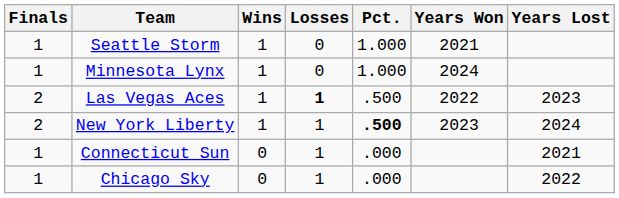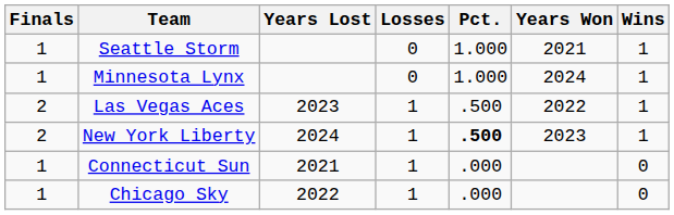 <table class="wikitable sortable" style="text-align: center;">
 <tr>
 <th>Finals</th>
 <th>Team</th>
-<th>Wins</th>
+<th class="unsortable">Years Lost</th>
 <th>Losses</th>
 <th>Pct.</th>
 <th class="unsortable">Years Won</th>
-<th class="unsortable">Years Lost</th>
+<th>Wins</th>
 </tr>
 <tr>
 <td>1</td>
 <td><a href='#'>Seattle Storm</a></td>
-<td>1</td>
+<td></td>
 <td>0</td>
 <td>1.000</td>
 <td>2021</td>
-<td></td>
+<td>1</td>
 </tr>
 <tr>
 <td>1</td>
 <td><a href='#'>Minnesota Lynx</a></td>
-<td>1</td>
+<td></td>
 <td>0</td>
 <td>1.000</td>
 <td>2024</td>
-<td></td>
+<td>1</td>
 </tr>
 <tr>
 <td>2</td>
 <td><a href='#'>Las Vegas Aces</a></td>
+<td>2023</td>
 <td>1</td>
-<td><strong>1</strong></td>
 <td>.500</td>
 <td>2022</td>
-<td>2023</td>
+<td>1</td>
 </tr>
 <tr>
 <td>2</td>
 <td><a href='#'>New York Liberty</a></td>
-<td>1</td>
+<td>2024</td>
 <td>1</td>
 <td><strong>.500</strong></td>
 <td>2023</td>
-<td>2024</td>
+<td>1</td>
 </tr>
 <tr>
 <td>1</td>
 <td><a href='#'>Connecticut Sun</a></td>
-<td>0</td>
+<td>2021</td>
 <td>1</td>
 <td>.000</td>
 <td></td>
-<td>2021</td>
+<td>0</td>
 </tr>
 <tr>
 <td>1</td>
 <td><a href='#'>Chicago Sky</a></td>
-<td>0</td>
+<td>2022</td>
 <td>1</td>
 <td>.000</td>
 <td></td>
-<td>2022</td>
+<td>0</td>
 </tr>
 </table>
